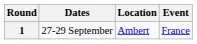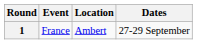 <table class="wikitable" style="font-size: 90%">
 <tr>
 <th>Round</th>
+<th>Event</th>
+<th>Location</th>
 <th>Dates</th>
-<th>Location</th>
-<th>Event</th>
 </tr>
 <tr>
 <th>1</th>
+<td> <a href='#'>France</a></td>
+<td><a href='#'>Ambert</a></td>
 <td>27-29 September</td>
-<td><a href='#'>Ambert</a></td>
-<td> <a href='#'>France</a></td>
 </tr>
 </table>
